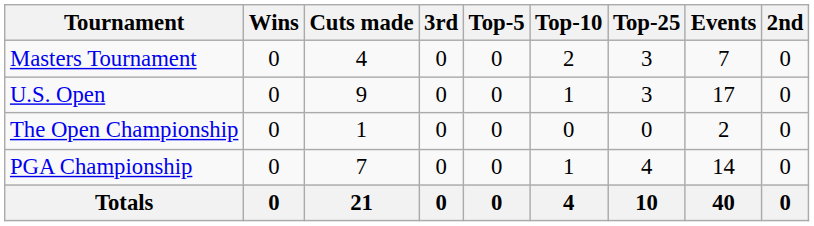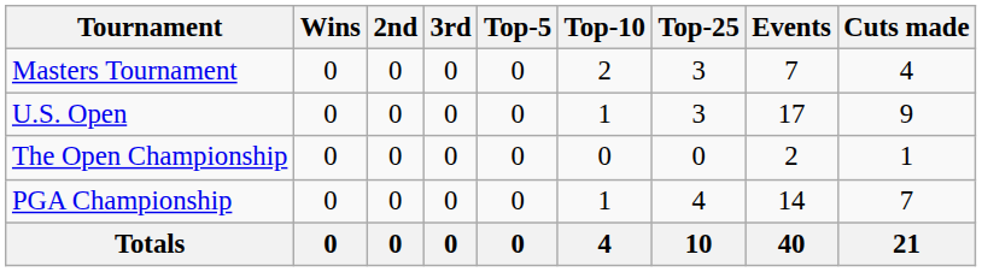 <table class=wikitable style=text-align:center>
 <tr>
 <th>Tournament</th>
 <th>Wins</th>
-<th>Cuts made</th>
+<th>2nd</th>
 <th>3rd</th>
 <th>Top-5</th>
 <th>Top-10</th>
 <th>Top-25</th>
 <th>Events</th>
-<th>2nd</th>
+<th>Cuts made</th>
 </tr>
 <tr>
 <td align=left><a href='#'>Masters Tournament</a></td>
 <td>0</td>
-<td>4</td>
+<td>0</td>
 <td>0</td>
 <td>0</td>
 <td>2</td>
 <td>3</td>
 <td>7</td>
-<td>0</td>
+<td>4</td>
 </tr>
 <tr>
 <td align=left><a href='#'>U.S. Open</a></td>
 <td>0</td>
-<td>9</td>
+<td>0</td>
 <td>0</td>
 <td>0</td>
 <td>1</td>
 <td>3</td>
 <td>17</td>
-<td>0</td>
+<td>9</td>
 </tr>
 <tr>
 <td align=left><a href='#'>The Open Championship</a></td>
 <td>0</td>
-<td>1</td>
+<td>0</td>
 <td>0</td>
 <td>0</td>
 <td>0</td>
 <td>0</td>
 <td>2</td>
-<td>0</td>
+<td>1</td>
 </tr>
 <tr>
 <td align=left><a href='#'>PGA Championship</a></td>
 <td>0</td>
-<td>7</td>
+<td>0</td>
 <td>0</td>
 <td>0</td>
 <td>1</td>
 <td>4</td>
 <td>14</td>
-<td>0</td>
+<td>7</td>
 </tr>
 <tr>
 <th>Totals</th>
 <th>0</th>
-<th>21</th>
+<th>0</th>
 <th>0</th>
 <th>0</th>
 <th>4</th>
 <th>10</th>
 <th>40</th>
-<th>0</th>
+<th>21</th>
 </tr>
 </table>
